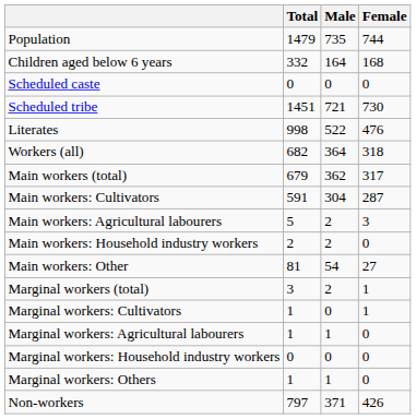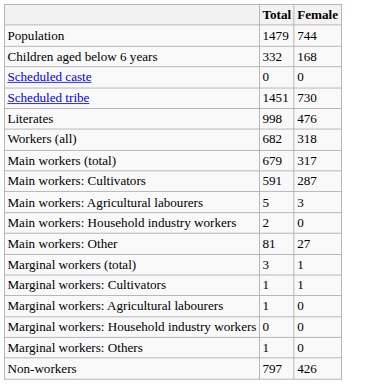 <table class="wikitable sortable">
 <tr>
 <th></th>
 <th>Total</th>
-<th>Male</th>
 <th>Female</th>
 </tr>
 <tr>
 <td>Population</td>
 <td>1479</td>
-<td>735</td>
 <td>744</td>
 </tr>
 <tr>
 <td>Children aged below 6 years</td>
 <td>332</td>
-<td>164</td>
 <td>168</td>
 </tr>
 <tr>
 <td><a href='#'>Scheduled caste</a></td>
 <td>0</td>
 <td>0</td>
-<td>0</td>
 </tr>
 <tr>
 <td><a href='#'>Scheduled tribe</a></td>
 <td>1451</td>
-<td>721</td>
 <td>730</td>
 </tr>
 <tr>
 <td>Literates</td>
 <td>998</td>
-<td>522</td>
 <td>476</td>
 </tr>
 <tr>
 <td>Workers (all)</td>
 <td>682</td>
-<td>364</td>
 <td>318</td>
 </tr>
 <tr>
 <td>Main workers (total)</td>
 <td>679</td>
-<td>362</td>
 <td>317</td>
 </tr>
 <tr>
 <td>Main workers: Cultivators</td>
 <td>591</td>
-<td>304</td>
 <td>287</td>
 </tr>
 <tr>
 <td>Main workers: Agricultural labourers</td>
 <td>5</td>
-<td>2</td>
 <td>3</td>
 </tr>
 <tr>
 <td>Main workers: Household industry workers</td>
-<td>2</td>
 <td>2</td>
 <td>0</td>
 </tr>
 <tr>
 <td>Main workers: Other</td>
 <td>81</td>
-<td>54</td>
 <td>27</td>
 </tr>
 <tr>
 <td>Marginal workers (total)</td>
 <td>3</td>
-<td>2</td>
 <td>1</td>
 </tr>
 <tr>
 <td>Marginal workers: Cultivators</td>
 <td>1</td>
-<td>0</td>
 <td>1</td>
 </tr>
 <tr>
 <td>Marginal workers: Agricultural labourers</td>
-<td>1</td>
 <td>1</td>
 <td>0</td>
 </tr>
 <tr>
 <td>Marginal workers: Household industry workers</td>
 <td>0</td>
 <td>0</td>
-<td>0</td>
 </tr>
 <tr>
 <td>Marginal workers: Others</td>
-<td>1</td>
 <td>1</td>
 <td>0</td>
 </tr>
 <tr>
 <td>Non-workers</td>
 <td>797</td>
-<td>371</td>
 <td>426</td>
 </tr>
 </table>
